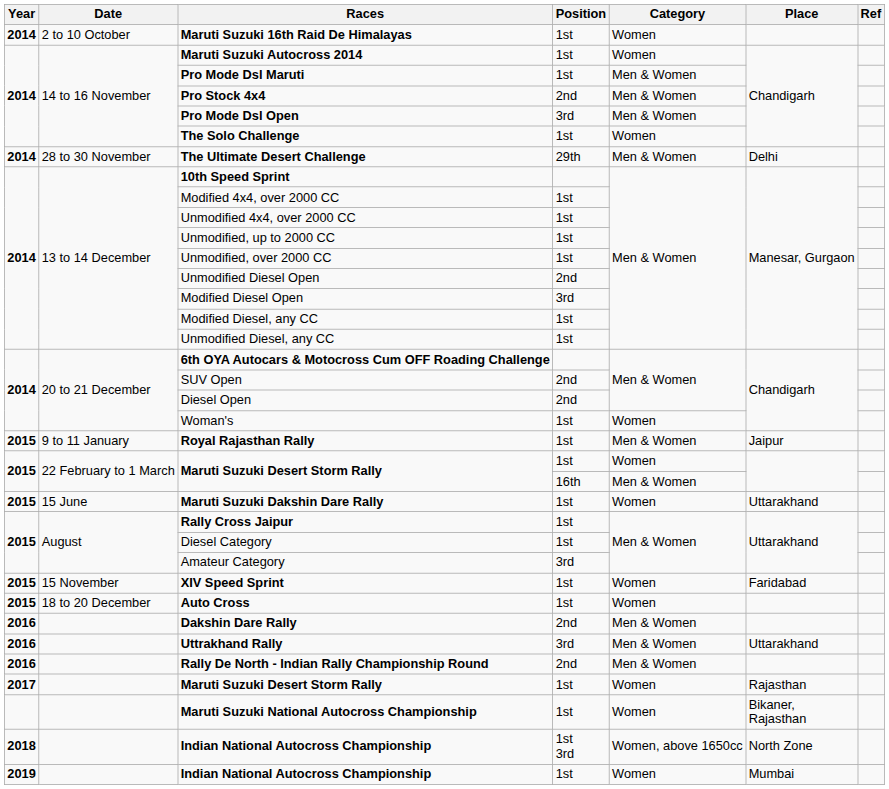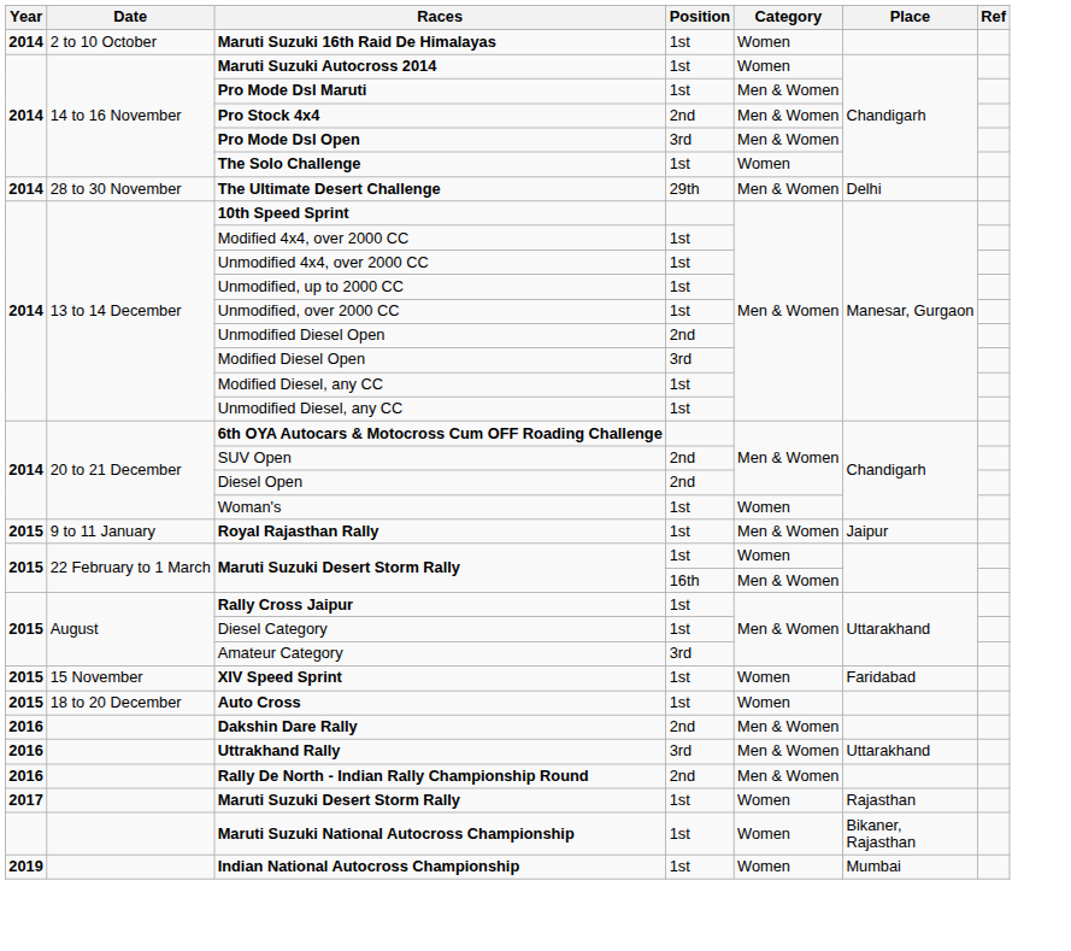 <table class="wikitable">
 <tr>
 <th>Year</th>
 <th>Date</th>
 <th>Races</th>
 <th>Position</th>
 <th>Category</th>
 <th>Place</th>
 <th>Ref</th>
 </tr>
 <tr>
 <td><strong>2014</strong></td>
 <td>2 to 10 October</td>
 <td><strong>Maruti Suzuki 16th Raid De Himalayas</strong></td>
 <td>1st</td>
 <td>Women</td>
 <td></td>
 <td></td>
 </tr>
 <tr>
 <td rowspan="5"><strong>2014</strong></td>
 <td rowspan="5">14 to 16 November</td>
 <td><strong>Maruti Suzuki Autocross 2014</strong></td>
 <td>1st</td>
 <td>Women</td>
 <td rowspan="5">Chandigarh</td>
 <td></td>
 </tr>
 <tr>
 <td><strong>Pro Mode Dsl Maruti</strong></td>
 <td>1st</td>
 <td>Men & Women</td>
 <td></td>
 </tr>
 <tr>
 <td><strong>Pro Stock 4x4</strong></td>
 <td>2nd</td>
 <td>Men & Women</td>
 <td></td>
 </tr>
 <tr>
 <td><strong>Pro Mode Dsl Open</strong></td>
 <td>3rd</td>
 <td>Men & Women</td>
 <td></td>
 </tr>
 <tr>
 <td><strong>The Solo Challenge</strong></td>
 <td>1st</td>
 <td>Women</td>
 <td></td>
 </tr>
 <tr>
 <td><strong>2014</strong></td>
 <td>28 to 30 November</td>
 <td><strong>The Ultimate Desert Challenge</strong></td>
 <td>29th</td>
 <td>Men & Women</td>
 <td>Delhi</td>
 <td></td>
 </tr>
 <tr>
 <td rowspan="9"><strong>2014</strong></td>
 <td rowspan="9">13 to 14 December</td>
 <td><strong>10th Speed Sprint</strong></td>
 <td></td>
 <td rowspan="9">Men & Women</td>
 <td rowspan="9">Manesar, Gurgaon</td>
 <td></td>
 </tr>
 <tr>
 <td>Modified 4x4, over 2000 CC</td>
 <td>1st</td>
 <td></td>
 </tr>
 <tr>
 <td>Unmodified 4x4, over 2000 CC</td>
 <td>1st</td>
 <td></td>
 </tr>
 <tr>
 <td>Unmodified, up to 2000 CC</td>
 <td>1st</td>
 <td></td>
 </tr>
 <tr>
 <td>Unmodified, over 2000 CC</td>
 <td>1st</td>
 <td></td>
 </tr>
 <tr>
 <td>Unmodified Diesel Open</td>
 <td>2nd</td>
 <td></td>
 </tr>
 <tr>
 <td>Modified Diesel Open</td>
 <td>3rd</td>
 <td></td>
 </tr>
 <tr>
 <td>Modified Diesel, any CC</td>
 <td>1st</td>
 <td></td>
 </tr>
 <tr>
 <td>Unmodified Diesel, any CC</td>
 <td>1st</td>
 <td></td>
 </tr>
 <tr>
 <td rowspan="4"><strong>2014</strong></td>
 <td rowspan="4">20 to 21 December</td>
 <td><strong>6th OYA Autocars & Motocross Cum OFF Roading Challenge</strong></td>
 <td></td>
 <td rowspan="3">Men & Women</td>
 <td rowspan="4">Chandigarh</td>
 <td></td>
 </tr>
 <tr>
 <td>SUV Open</td>
 <td>2nd</td>
 <td></td>
 </tr>
 <tr>
 <td>Diesel Open</td>
 <td>2nd</td>
 <td></td>
 </tr>
 <tr>
 <td>Woman's</td>
 <td>1st</td>
 <td>Women</td>
 <td></td>
 </tr>
 <tr>
 <td><strong>2015</strong></td>
 <td>9 to 11 January</td>
 <td><strong>Royal Rajasthan Rally</strong></td>
 <td>1st</td>
 <td>Men & Women</td>
 <td>Jaipur</td>
 <td></td>
 </tr>
 <tr>
 <td rowspan="2"><strong>2015</strong></td>
 <td rowspan="2">22 February to 1 March</td>
 <td rowspan="2"><strong>Maruti Suzuki Desert Storm Rally</strong></td>
 <td>1st</td>
 <td>Women</td>
 <td rowspan="2"></td>
 <td></td>
 </tr>
 <tr>
 <td>16th</td>
 <td>Men & Women</td>
 <td></td>
 </tr>
 <tr>
-<td><strong>2015</strong></td>
-<td>15 June</td>
-<td><strong>Maruti Suzuki Dakshin Dare Rally</strong></td>
-<td>1st</td>
-<td>Women</td>
-<td>Uttarakhand</td>
-<td></td>
-</tr>
-<tr>
 <td rowspan="3"><strong>2015</strong></td>
 <td rowspan="3">August</td>
 <td><strong>Rally Cross Jaipur</strong></td>
 <td>1st</td>
 <td rowspan="3">Men & Women</td>
 <td rowspan="3">Uttarakhand</td>
 <td></td>
 </tr>
 <tr>
 <td>Diesel Category</td>
 <td>1st</td>
 <td></td>
 </tr>
 <tr>
 <td>Amateur Category</td>
 <td>3rd</td>
 <td></td>
 </tr>
 <tr>
 <td><strong>2015</strong></td>
 <td>15 November</td>
 <td><strong>XIV Speed Sprint</strong></td>
 <td>1st</td>
 <td>Women</td>
 <td>Faridabad</td>
 <td></td>
 </tr>
 <tr>
 <td><strong>2015</strong></td>
 <td>18 to 20 December</td>
 <td><strong>Auto Cross</strong></td>
 <td>1st</td>
 <td>Women</td>
 <td></td>
 <td></td>
 </tr>
 <tr>
 <td><strong>2016</strong></td>
 <td></td>
 <td><strong>Dakshin Dare Rally</strong></td>
 <td>2nd</td>
 <td>Men & Women</td>
 <td></td>
 <td></td>
 </tr>
 <tr>
 <td><strong>2016</strong></td>
 <td></td>
 <td><strong>Uttrakhand Rally</strong></td>
 <td>3rd</td>
 <td>Men & Women</td>
 <td>Uttarakhand</td>
 <td></td>
 </tr>
 <tr>
 <td><strong>2016</strong></td>
 <td></td>
 <td><strong>Rally De North - Indian Rally Championship Round</strong></td>
 <td>2nd</td>
 <td>Men & Women</td>
 <td></td>
 <td></td>
 </tr>
 <tr>
 <td><strong>2017</strong></td>
 <td></td>
 <td><strong>Maruti Suzuki Desert Storm Rally</strong></td>
 <td>1st</td>
 <td>Women</td>
 <td>Rajasthan</td>
 <td></td>
 </tr>
 <tr>
 <td></td>
 <td></td>
 <td><strong>Maruti Suzuki National Autocross Championship</strong></td>
 <td>1st</td>
 <td>Women</td>
 <td>Bikaner,<br>Rajasthan</td>
 <td></td>
 </tr>
 <tr>
-<td><strong>2018</strong></td>
-<td></td>
-<td><strong>Indian National Autocross Championship</strong></td>
-<td>1st<br>3rd</td>
-<td>Women, above 1650cc</td>
-<td>North Zone</td>
-<td></td>
-</tr>
-<tr>
 <td><strong>2019</strong></td>
 <td></td>
 <td><strong>Indian National Autocross Championship</strong></td>
 <td>1st</td>
 <td>Women</td>
 <td>Mumbai</td>
 <td></td>
 </tr>
 </table>
